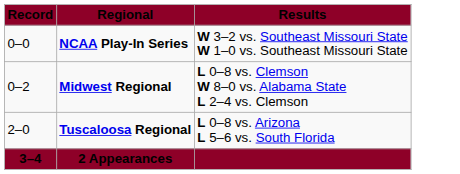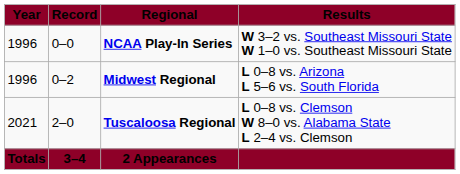 <table class="wikitable" style="text-align:center;">
 <tr>
+<th style="background:#8e0028;"><span> Year</span></th>
 <th style="background:#8e0028;"><span> Record</span></th>
 <th style="background:#8e0028;"><span> Regional</span></th>
 <th style="background:#8e0028;"><span> Results</span></th>
 </tr>
 <tr style="text-align:left;">
+<td>1996</td>
 <td>0–0</td>
 <td><strong><a href='#'>NCAA</a> Play-In Series</strong></td>
 <td><strong>W</strong> 3–2 vs. <a href='#'>Southeast Missouri State</a><br><strong>W</strong> 1–0 vs. Southeast Missouri State</td>
 </tr>
 <tr style="text-align:left;">
+<td>1996</td>
 <td>0–2</td>
 <td><strong><a href='#'>Midwest</a> Regional</strong></td>
+<td><strong>L</strong> 0–8 vs. <a href='#'>Arizona</a><br><strong>L</strong> 5–6 vs. <a href='#'>South Florida</a></td>
+</tr>
+<tr style="text-align:left;">
+<td>2021</td>
+<td>2–0</td>
+<td><strong><a href='#'>Tuscaloosa</a> Regional</strong></td>
 <td><strong>L</strong> 0–8 vs. <a href='#'>Clemson</a><br><strong>W</strong> 8–0 vs. <a href='#'>Alabama State</a><br><strong>L</strong> 2–4 vs. Clemson</td>
 </tr>
-<tr style="text-align:left;">
-<td>2–0</td>
-<td><strong><a href='#'>Tuscaloosa</a> Regional</strong></td>
-<td><strong>L</strong> 0–8 vs. <a href='#'>Arizona</a><br><strong>L</strong> 5–6 vs. <a href='#'>South Florida</a></td>
-</tr>
 <tr class="unsortable" style="text-align:center; background:#8e0028;">
+<td><span><strong>Totals</strong></span></td>
 <td><span><strong>3–4</strong></span></td>
 <td><span><strong>2 Appearances</strong></span></td>
 <td></td>
 </tr>
 </table>
